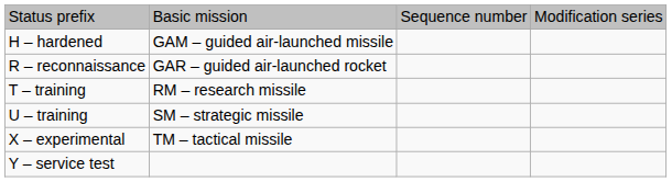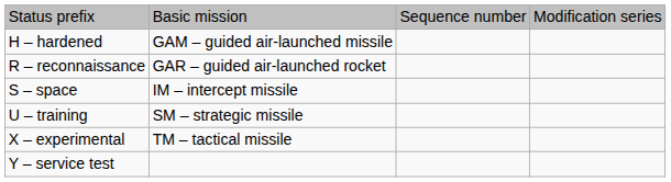 <table class="wikitable">
 <tr style="background:silver;">
 <td>Status prefix</td>
 <td style="background:silver;">Basic mission</td>
 <td style="background:silver;">Sequence number</td>
 <td style="background:silver;">Modification series</td>
 </tr>
 <tr>
 <td>H – hardened</td>
 <td>GAM – guided air-launched missile</td>
 <td></td>
 <td></td>
 </tr>
 <tr>
 <td>R – reconnaissance</td>
 <td>GAR – guided air-launched rocket</td>
 <td></td>
 <td></td>
 </tr>
 <tr>
-<td>T – training</td>
-<td>RM – research missile</td>
+<td>S – space</td>
+<td>IM – intercept missile</td>
 <td></td>
 <td></td>
 </tr>
 <tr>
 <td>U – training</td>
 <td>SM – strategic missile</td>
 <td></td>
 <td></td>
 </tr>
 <tr>
 <td>X – experimental</td>
 <td>TM – tactical missile</td>
 <td></td>
 <td></td>
 </tr>
 <tr>
 <td>Y – service test</td>
 <td></td>
 <td></td>
 <td></td>
 </tr>
 </table>
